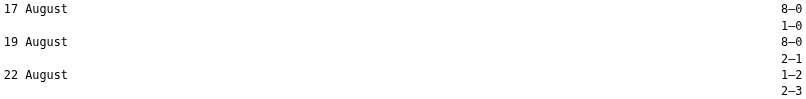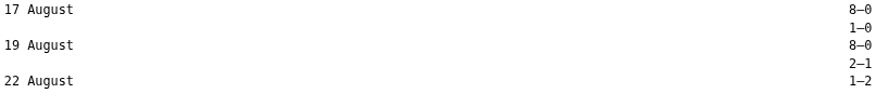 <table cellspacing=1 width=70%>
 <tr>
 <th width=25%></th>
 <th width=30%></th>
 <th width=15%></th>
 <th width=30%></th>
 </tr>
 <tr>
 <td>17 August</td>
 <td align=right></td>
 <td align=center>8–0</td>
 <td></td>
 </tr>
 <tr>
 <td></td>
 <td align=right></td>
 <td align=center>1–0</td>
 <td></td>
 </tr>
 <tr>
 <td>19 August</td>
 <td align=right></td>
 <td align=center>8–0</td>
 <td></td>
 </tr>
 <tr>
 <td></td>
 <td align=right></td>
 <td align=center>2–1</td>
 <td></td>
 </tr>
 <tr>
 <td>22 August</td>
 <td align=right></td>
 <td align=center>1–2</td>
 <td></td>
 </tr>
-<tr>
-<td></td>
-<td align=right></td>
-<td align=center>2–3</td>
-<td></td>
-</tr>
 </table>
